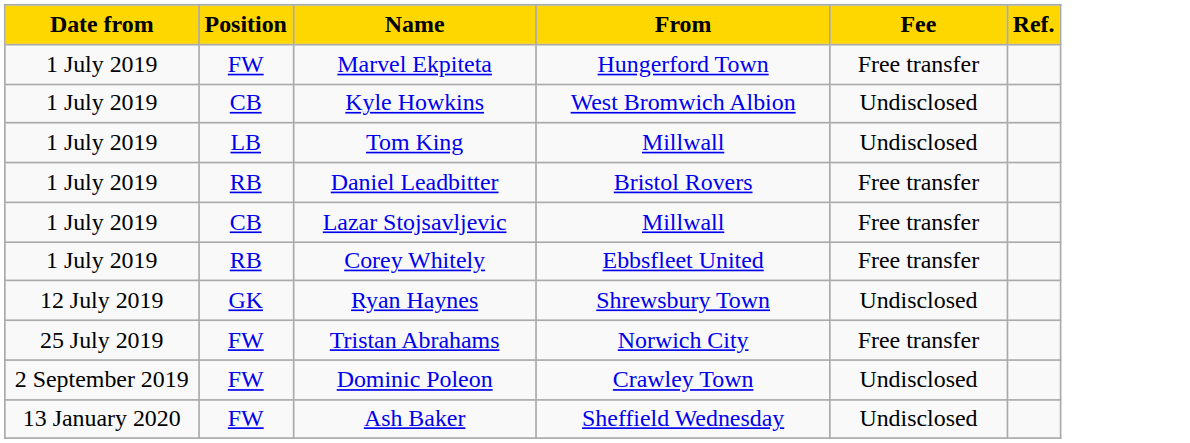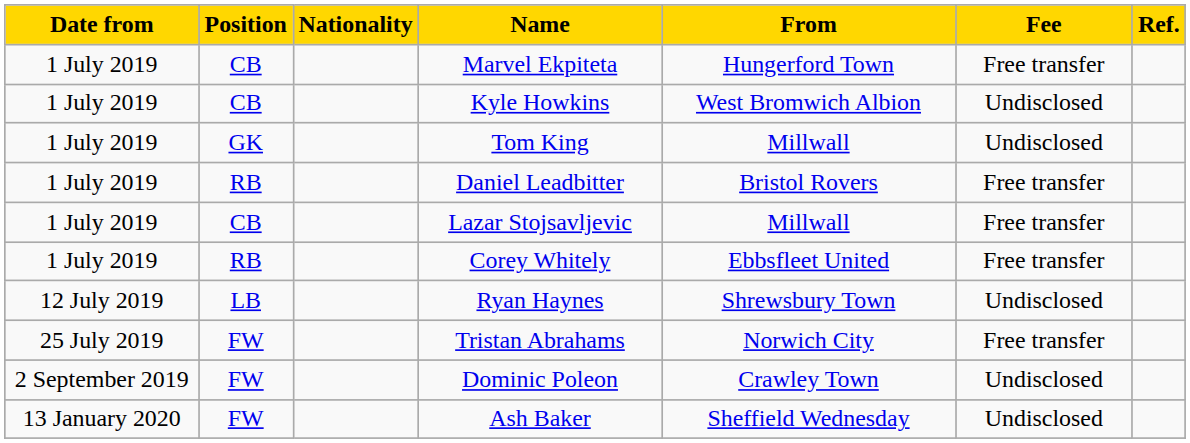 <table class="wikitable"  style="text-align:center; font-size:90%; ">
 <tr>
 <th style="background:#FFD700; color:black; width:110px;">Date from</th>
 <th style="background:#FFD700; color:black; width:50px;">Position</th>
+<th style="background:#FFD700; color:black; width:50px;">Nationality</th>
 <th style="background:#FFD700; color:black; width:140px;">Name</th>
 <th style="background:#FFD700; color:black; width:170px;">From</th>
 <th style="background:#FFD700; color:black; width:100px;">Fee</th>
 <th style="background:#FFD700; color:black; width:25px;">Ref.</th>
 </tr>
 <tr>
 <td>1 July 2019</td>
-<td><a href='#'>FW</a></td>
+<td><a href='#'>CB</a></td>
+<td></td>
 <td><a href='#'>Marvel Ekpiteta</a></td>
 <td> <a href='#'>Hungerford Town</a></td>
 <td>Free transfer</td>
 <td></td>
 </tr>
 <tr>
 <td>1 July 2019</td>
 <td><a href='#'>CB</a></td>
+<td></td>
 <td><a href='#'>Kyle Howkins</a></td>
 <td> <a href='#'>West Bromwich Albion</a></td>
 <td>Undisclosed</td>
 <td></td>
 </tr>
 <tr>
 <td>1 July 2019</td>
-<td><a href='#'>LB</a></td>
+<td><a href='#'>GK</a></td>
+<td></td>
 <td><a href='#'>Tom King</a></td>
 <td> <a href='#'>Millwall</a></td>
 <td>Undisclosed</td>
 <td></td>
 </tr>
 <tr>
 <td>1 July 2019</td>
 <td><a href='#'>RB</a></td>
+<td></td>
 <td><a href='#'>Daniel Leadbitter</a></td>
 <td> <a href='#'>Bristol Rovers</a></td>
 <td>Free transfer</td>
 <td></td>
 </tr>
 <tr>
 <td>1 July 2019</td>
 <td><a href='#'>CB</a></td>
+<td></td>
 <td><a href='#'>Lazar Stojsavljevic</a></td>
 <td> <a href='#'>Millwall</a></td>
 <td>Free transfer</td>
 <td></td>
 </tr>
 <tr>
 <td>1 July 2019</td>
 <td><a href='#'>RB</a></td>
+<td></td>
 <td><a href='#'>Corey Whitely</a></td>
 <td> <a href='#'>Ebbsfleet United</a></td>
 <td>Free transfer</td>
 <td></td>
 </tr>
 <tr>
 <td>12 July 2019</td>
-<td><a href='#'>GK</a></td>
+<td><a href='#'>LB</a></td>
+<td></td>
 <td><a href='#'>Ryan Haynes</a></td>
 <td> <a href='#'>Shrewsbury Town</a></td>
 <td>Undisclosed</td>
 <td></td>
 </tr>
 <tr>
 <td>25 July 2019</td>
 <td><a href='#'>FW</a></td>
+<td></td>
 <td><a href='#'>Tristan Abrahams</a></td>
 <td> <a href='#'>Norwich City</a></td>
 <td>Free transfer</td>
 <td></td>
 </tr>
 <tr>
 <td>2 September 2019</td>
 <td><a href='#'>FW</a></td>
+<td></td>
 <td><a href='#'>Dominic Poleon</a></td>
 <td> <a href='#'>Crawley Town</a></td>
 <td>Undisclosed</td>
 <td></td>
 </tr>
 <tr>
 <td>13 January 2020</td>
 <td><a href='#'>FW</a></td>
+<td></td>
 <td><a href='#'>Ash Baker</a></td>
 <td> <a href='#'>Sheffield Wednesday</a></td>
 <td>Undisclosed</td>
 <td></td>
 </tr>
 </table>
